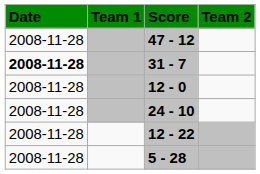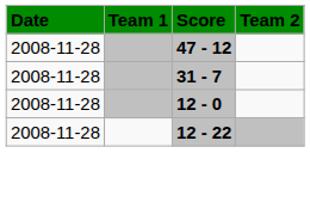 <table class="wikitable" style="margin:0.5em auto; font-size:95%">
 <tr bgcolor="#008B00">
 <td><strong>Date</strong></td>
 <td><strong>Team 1</strong></td>
 <td><strong>Score</strong></td>
 <td><strong>Team 2</strong></td>
 </tr>
 <tr>
 <td>2008-11-28</td>
 <td bgcolor="silver"><strong></strong></td>
 <td bgcolor="silver"><strong>47 - 12</strong></td>
 <td></td>
 </tr>
 <tr>
-<td><strong>2008-11-28</strong></td>
+<td>2008-11-28</td>
 <td bgcolor="silver"><strong></strong></td>
 <td bgcolor="silver"><strong>31 - 7</strong></td>
 <td></td>
 </tr>
 <tr>
 <td>2008-11-28</td>
 <td bgcolor="silver"><strong></strong></td>
 <td bgcolor="silver"><strong>12 - 0</strong></td>
 <td></td>
 </tr>
 <tr>
 <td>2008-11-28</td>
-<td bgcolor="silver"><strong></strong></td>
-<td bgcolor="silver"><strong>24 - 10</strong></td>
-<td></td>
-</tr>
-<tr>
-<td>2008-11-28</td>
 <td></td>
 <td bgcolor="silver"><strong>12 - 22</strong></td>
 <td bgcolor="silver"><strong></strong></td>
 </tr>
-<tr>
-<td>2008-11-28</td>
-<td></td>
-<td bgcolor="silver"><strong>5 - 28</strong></td>
-<td bgcolor="silver"><strong></strong></td>
-</tr>
 </table>
